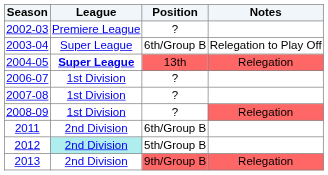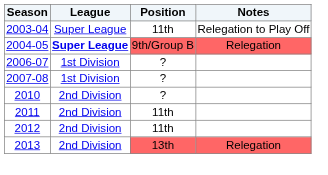 <table border="1" cellpadding="2" style="border-collapse:collapse; text-align:center; font-size:normal;">
 <tr style="background:#f0f6fa;">
 <th>Season</th>
 <th>League</th>
 <th>Position</th>
 <th>Notes</th>
 </tr>
 <tr>
-<td><a href='#'>2002-03</a></td>
-<td><a href='#'>Premiere League</a></td>
-<td>?</td>
-<td></td>
-</tr>
-<tr>
 <td><a href='#'>2003-04</a></td>
 <td><a href='#'>Super League</a></td>
-<td>6th/Group B</td>
+<td>11th</td>
 <td>Relegation to Play Off</td>
 </tr>
 <tr>
 <td><a href='#'>2004-05</a></td>
 <td><strong><a href='#'>Super League</a></strong></td>
-<td bgcolor=FF6666>13th</td>
+<td bgcolor=FF6666>9th/Group B</td>
 <td bgcolor=FF6666>Relegation</td>
 </tr>
 <tr>
 <td><a href='#'>2006-07</a></td>
 <td><a href='#'>1st Division</a></td>
 <td>?</td>
 <td></td>
 </tr>
 <tr>
 <td><a href='#'>2007-08</a></td>
 <td><a href='#'>1st Division</a></td>
 <td>?</td>
 <td></td>
 </tr>
 <tr>
-<td><a href='#'>2008-09</a></td>
-<td><a href='#'>1st Division</a></td>
+<td><a href='#'>2010</a></td>
+<td><a href='#'>2nd Division</a></td>
 <td>?</td>
-<td bgcolor=FF6666>Relegation</td>
+<td></td>
 </tr>
 <tr>
 <td><a href='#'>2011</a></td>
 <td><a href='#'>2nd Division</a></td>
-<td>6th/Group B</td>
+<td>11th</td>
 <td></td>
 </tr>
 <tr>
 <td><a href='#'>2012</a></td>
-<td style="background: paleturquoise;"><a href='#'>2nd Division</a></td>
-<td>5th/Group B</td>
+<td><a href='#'>2nd Division</a></td>
+<td>11th</td>
 <td></td>
 </tr>
 <tr>
 <td><a href='#'>2013</a></td>
 <td><a href='#'>2nd Division</a></td>
-<td bgcolor=FF6666>9th/Group B</td>
+<td bgcolor=FF6666>13th</td>
 <td bgcolor=FF6666>Relegation</td>
 </tr>
 </table>
